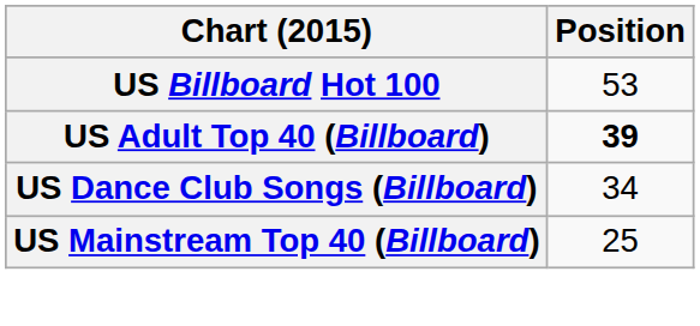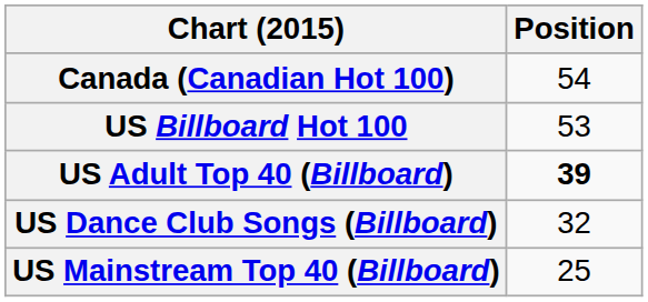 <table class="wikitable sortable plainrowheaders" style="text-align:center">
 <tr>
 <th scope="col">Chart (2015)</th>
 <th scope="col">Position</th>
+</tr>
+<tr>
+<th scope="row">Canada (<a href='#'>Canadian Hot 100</a>)</th>
+<td>54</td>
 </tr>
 <tr>
 <th scope="row">US <em><a href='#'>Billboard</a></em> <a href='#'>Hot 100</a></th>
 <td>53</td>
 </tr>
 <tr>
 <th scope="row">US <a href='#'>Adult Top 40</a> (<em><a href='#'>Billboard</a></em>)</th>
 <td><strong>39</strong></td>
 </tr>
 <tr>
 <th scope="row">US <a href='#'>Dance Club Songs</a> (<em><a href='#'>Billboard</a></em>)</th>
-<td>34</td>
+<td>32</td>
 </tr>
 <tr>
 <th scope="row">US <a href='#'>Mainstream Top 40</a> (<em><a href='#'>Billboard</a></em>)</th>
 <td>25</td>
 </tr>
 </table>
